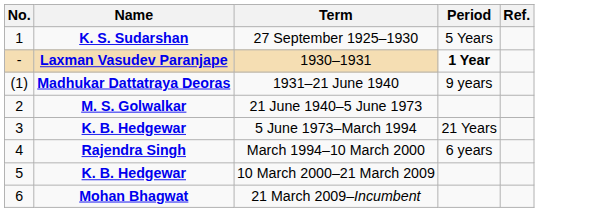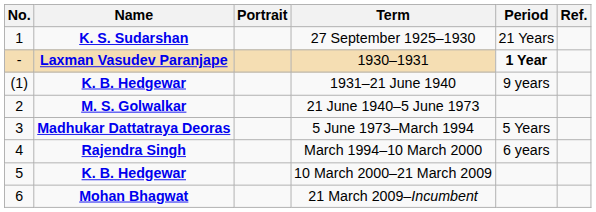 <table class="wikitable sortable">
 <tr>
 <th>No.</th>
 <th>Name</th>
+<th>Portrait</th>
 <th>Term</th>
 <th>Period</th>
 <th>Ref.</th>
 </tr>
 <tr align=center>
 <td>1</td>
 <td><strong><a href='#'>K. S. Sudarshan</a></strong></td>
+<td></td>
 <td>27 September 1925–1930</td>
-<td>5 Years</td>
+<td>21 Years</td>
 <td></td>
 </tr>
 <tr align=center>
 <td style="background-color:Wheat">-</td>
 <td style="background-color:Wheat"><strong><a href='#'>Laxman Vasudev Paranjape</a></strong></td>
+<td style="background-color:Wheat"></td>
 <td style="background-color:Wheat">1930–1931</td>
 <td><strong>1 Year</strong></td>
 <td></td>
 </tr>
 <tr align=center>
 <td>(1)</td>
-<td><strong><a href='#'>Madhukar Dattatraya Deoras</a></strong></td>
+<td><strong><a href='#'>K. B. Hedgewar</a></strong></td>
+<td></td>
 <td>1931–21 June 1940</td>
 <td>9 years</td>
 <td></td>
 </tr>
 <tr align=center>
 <td>2</td>
 <td><strong><a href='#'>M. S. Golwalkar</a></strong></td>
+<td></td>
 <td>21 June 1940–5 June 1973</td>
 <td></td>
 <td></td>
 </tr>
 <tr align=center>
 <td>3</td>
-<td><strong><a href='#'>K. B. Hedgewar</a></strong></td>
+<td><strong><a href='#'>Madhukar Dattatraya Deoras</a></strong></td>
+<td></td>
 <td>5 June 1973–March 1994</td>
-<td>21 Years</td>
+<td>5 Years</td>
 <td></td>
 </tr>
 <tr align=center>
 <td>4</td>
 <td><strong><a href='#'>Rajendra Singh</a></strong></td>
+<td></td>
 <td>March 1994–10 March 2000</td>
 <td>6 years</td>
 <td></td>
 </tr>
 <tr align=center>
 <td>5</td>
 <td><strong><a href='#'>K. B. Hedgewar</a></strong></td>
+<td></td>
 <td>10 March 2000–21 March 2009</td>
 <td></td>
 <td></td>
 </tr>
 <tr align=center>
 <td>6</td>
 <td><strong><a href='#'>Mohan Bhagwat</a></strong></td>
+<td></td>
 <td>21 March 2009–<em>Incumbent</em></td>
 <td></td>
 <td></td>
 </tr>
 </table>
